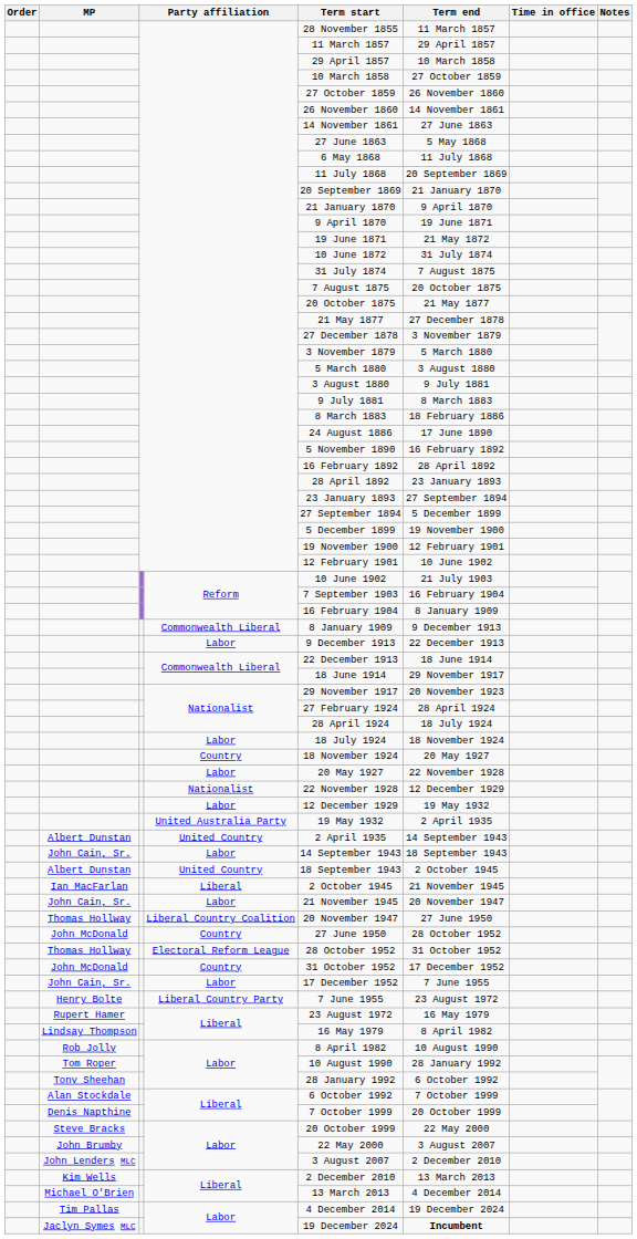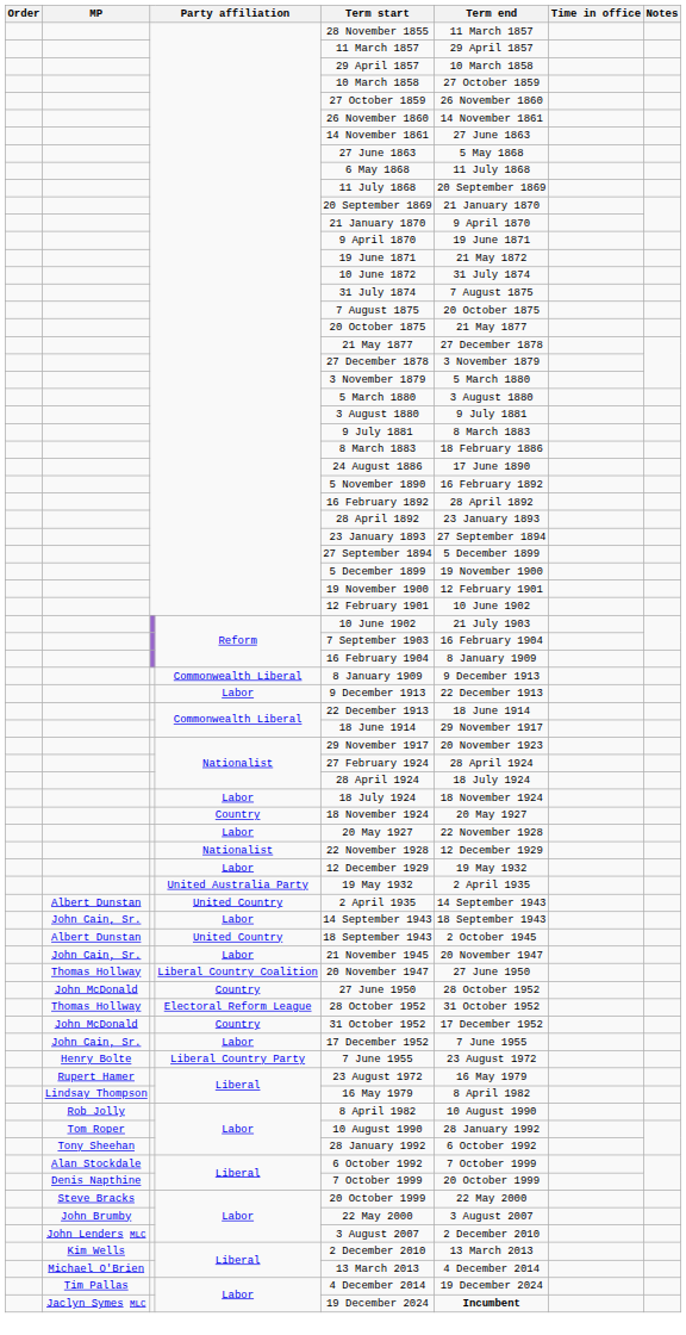 <table class="wikitable sortable" style="text-align:center">
 <tr>
 <th>Order</th>
 <th>MP</th>
 <th colspan="2">Party affiliation</th>
 <th>Term start</th>
 <th>Term end</th>
 <th>Time in office</th>
 <th>Notes</th>
 </tr>
 <tr>
 <td></td>
 <td> </td>
 <td colspan="2" rowspan="34"></td>
 <td>28 November 1855</td>
 <td>11 March 1857</td>
 <td></td>
 <td></td>
 </tr>
 <tr>
 <td></td>
 <td> </td>
 <td>11 March 1857</td>
 <td>29 April 1857</td>
 <td></td>
 <td></td>
 </tr>
 <tr>
 <td></td>
 <td> </td>
 <td>29 April 1857</td>
 <td>10 March 1858</td>
 <td></td>
 <td></td>
 </tr>
 <tr>
 <td></td>
 <td> </td>
 <td>10 March 1858</td>
 <td>27 October 1859</td>
 <td></td>
 <td></td>
 </tr>
 <tr>
 <td></td>
 <td> </td>
 <td>27 October 1859</td>
 <td>26 November 1860</td>
 <td></td>
 <td></td>
 </tr>
 <tr>
 <td></td>
 <td> </td>
 <td>26 November 1860</td>
 <td>14 November 1861</td>
 <td></td>
 <td></td>
 </tr>
 <tr>
 <td></td>
 <td> </td>
 <td>14 November 1861</td>
 <td>27 June 1863</td>
 <td></td>
 <td></td>
 </tr>
 <tr>
 <td></td>
 <td> </td>
 <td>27 June 1863</td>
 <td>5 May 1868</td>
 <td></td>
 <td></td>
 </tr>
 <tr>
 <td></td>
 <td> </td>
 <td>6 May 1868</td>
 <td>11 July 1868</td>
 <td></td>
 <td></td>
 </tr>
 <tr>
 <td></td>
 <td> </td>
 <td>11 July 1868</td>
 <td>20 September 1869</td>
 <td></td>
 <td></td>
 </tr>
 <tr>
 <td></td>
 <td> </td>
 <td>20 September 1869</td>
 <td>21 January 1870</td>
 <td></td>
 <td rowspan="2"></td>
 </tr>
 <tr>
 <td></td>
 <td> </td>
 <td>21 January 1870</td>
 <td>9 April 1870</td>
 <td></td>
 </tr>
 <tr>
 <td></td>
 <td> </td>
 <td>9 April 1870</td>
 <td>19 June 1871</td>
 <td></td>
 <td></td>
 </tr>
 <tr>
 <td></td>
 <td> </td>
 <td>19 June 1871</td>
 <td>21 May 1872</td>
 <td></td>
 <td></td>
 </tr>
 <tr>
 <td></td>
 <td> </td>
 <td>10 June 1872</td>
 <td>31 July 1874</td>
 <td></td>
 <td></td>
 </tr>
 <tr>
 <td></td>
 <td> </td>
 <td>31 July 1874</td>
 <td>7 August 1875</td>
 <td></td>
 <td></td>
 </tr>
 <tr>
 <td></td>
 <td> </td>
 <td>7 August 1875</td>
 <td>20 October 1875</td>
 <td></td>
 <td></td>
 </tr>
 <tr>
 <td></td>
 <td> </td>
 <td>20 October 1875</td>
 <td>21 May 1877</td>
 <td></td>
 <td></td>
 </tr>
 <tr>
 <td></td>
 <td> </td>
 <td>21 May 1877</td>
 <td>27 December 1878</td>
 <td></td>
 <td rowspan="3"></td>
 </tr>
 <tr>
 <td></td>
 <td> </td>
 <td>27 December 1878</td>
 <td>3 November 1879</td>
 <td></td>
 </tr>
 <tr>
 <td></td>
 <td> </td>
 <td>3 November 1879</td>
 <td>5 March 1880</td>
 <td></td>
 </tr>
 <tr>
 <td></td>
 <td> </td>
 <td>5 March 1880</td>
 <td>3 August 1880</td>
 <td></td>
 <td></td>
 </tr>
 <tr>
 <td></td>
 <td> </td>
 <td>3 August 1880</td>
 <td>9 July 1881</td>
 <td></td>
 <td></td>
 </tr>
 <tr>
 <td></td>
 <td> </td>
 <td>9 July 1881</td>
 <td>8 March 1883</td>
 <td></td>
 <td></td>
 </tr>
 <tr>
 <td></td>
 <td> </td>
 <td>8 March 1883</td>
 <td>18 February 1886</td>
 <td></td>
 <td></td>
 </tr>
 <tr>
 <td></td>
 <td> </td>
 <td>24 August 1886</td>
 <td>17 June 1890</td>
 <td></td>
 <td></td>
 </tr>
 <tr>
 <td></td>
 <td> </td>
 <td>5 November 1890</td>
 <td>16 February 1892</td>
 <td></td>
 <td></td>
 </tr>
 <tr>
 <td></td>
 <td> </td>
 <td>16 February 1892</td>
 <td>28 April 1892</td>
 <td></td>
 <td></td>
 </tr>
 <tr>
 <td></td>
 <td> </td>
 <td>28 April 1892</td>
 <td>23 January 1893</td>
 <td></td>
 <td></td>
 </tr>
 <tr>
 <td></td>
 <td> </td>
 <td>23 January 1893</td>
 <td>27 September 1894</td>
 <td></td>
 <td></td>
 </tr>
 <tr>
 <td></td>
 <td> </td>
 <td>27 September 1894</td>
 <td>5 December 1899</td>
 <td></td>
 <td></td>
 </tr>
 <tr>
 <td></td>
 <td> </td>
 <td>5 December 1899</td>
 <td>19 November 1900</td>
 <td></td>
 <td></td>
 </tr>
 <tr>
 <td></td>
 <td> </td>
 <td>19 November 1900</td>
 <td>12 February 1901</td>
 <td></td>
 <td></td>
 </tr>
 <tr>
 <td></td>
 <td> </td>
 <td>12 February 1901</td>
 <td>10 June 1902</td>
 <td></td>
 <td></td>
 </tr>
 <tr>
 <td></td>
 <td> </td>
 <td style="background:#9966CC"></td>
 <td rowspan="3"><a href='#'>Reform</a></td>
 <td>10 June 1902</td>
 <td>21 July 1903</td>
 <td></td>
 <td rowspan="2"></td>
 </tr>
 <tr>
 <td></td>
 <td> </td>
 <td style="background:#9966CC"></td>
 <td>7 September 1903</td>
 <td>16 February 1904</td>
 <td></td>
 </tr>
 <tr>
 <td></td>
 <td> </td>
 <td style="background:#9966CC"></td>
 <td>16 February 1904</td>
 <td>8 January 1909</td>
 <td></td>
 <td></td>
 </tr>
 <tr>
 <td></td>
 <td> </td>
 <td></td>
 <td><a href='#'>Commonwealth Liberal</a></td>
 <td>8 January 1909</td>
 <td>9 December 1913</td>
 <td></td>
 <td></td>
 </tr>
 <tr>
 <td></td>
 <td> </td>
 <td></td>
 <td><a href='#'>Labor</a></td>
 <td>9 December 1913</td>
 <td>22 December 1913</td>
 <td></td>
 <td></td>
 </tr>
 <tr>
 <td></td>
 <td> </td>
 <td></td>
 <td rowspan="2"><a href='#'>Commonwealth Liberal</a></td>
 <td>22 December 1913</td>
 <td>18 June 1914</td>
 <td></td>
 <td></td>
 </tr>
 <tr>
 <td></td>
 <td> </td>
 <td></td>
 <td>18 June 1914</td>
 <td>29 November 1917</td>
 <td></td>
 <td></td>
 </tr>
 <tr>
 <td></td>
 <td> </td>
 <td></td>
 <td rowspan="3"><a href='#'>Nationalist</a></td>
 <td>29 November 1917</td>
 <td>20 November 1923</td>
 <td></td>
 <td></td>
 </tr>
 <tr>
 <td></td>
 <td> </td>
 <td></td>
 <td>27 February 1924</td>
 <td>28 April 1924</td>
 <td></td>
 <td></td>
 </tr>
 <tr>
 <td></td>
 <td> </td>
 <td></td>
 <td>28 April 1924</td>
 <td>18 July 1924</td>
 <td></td>
 <td></td>
 </tr>
 <tr>
 <td></td>
 <td> </td>
 <td></td>
 <td><a href='#'>Labor</a></td>
 <td>18 July 1924</td>
 <td>18 November 1924</td>
 <td></td>
 <td></td>
 </tr>
 <tr>
 <td></td>
 <td> </td>
 <td></td>
 <td><a href='#'>Country</a></td>
 <td>18 November 1924</td>
 <td>20 May 1927</td>
 <td></td>
 <td></td>
 </tr>
 <tr>
 <td></td>
 <td> </td>
 <td></td>
 <td><a href='#'>Labor</a></td>
 <td>20 May 1927</td>
 <td>22 November 1928</td>
 <td></td>
 <td></td>
 </tr>
 <tr>
 <td></td>
 <td> </td>
 <td></td>
 <td><a href='#'>Nationalist</a></td>
 <td>22 November 1928</td>
 <td>12 December 1929</td>
 <td></td>
 <td></td>
 </tr>
 <tr>
 <td></td>
 <td> </td>
 <td></td>
 <td><a href='#'>Labor</a></td>
 <td>12 December 1929</td>
 <td>19 May 1932</td>
 <td></td>
 <td></td>
 </tr>
 <tr>
 <td></td>
 <td> </td>
 <td></td>
 <td><a href='#'>United Australia Party</a></td>
 <td>19 May 1932</td>
 <td>2 April 1935</td>
 <td></td>
 <td></td>
 </tr>
 <tr>
 <td></td>
 <td><a href='#'>Albert Dunstan</a> </td>
 <td></td>
 <td><a href='#'>United Country</a></td>
 <td>2 April 1935</td>
 <td>14 September 1943</td>
 <td></td>
 <td></td>
 </tr>
 <tr>
 <td></td>
 <td><a href='#'>John Cain, Sr.</a> </td>
 <td></td>
 <td><a href='#'>Labor</a></td>
 <td>14 September 1943</td>
 <td>18 September 1943</td>
 <td></td>
 <td></td>
 </tr>
 <tr>
 <td></td>
 <td><a href='#'>Albert Dunstan</a> </td>
 <td></td>
 <td><a href='#'>United Country</a></td>
 <td>18 September 1943</td>
 <td>2 October 1945</td>
 <td></td>
 <td></td>
 </tr>
 <tr>
 <td></td>
-<td><a href='#'>Ian MacFarlan</a> </td>
-<td></td>
-<td><a href='#'>Liberal</a></td>
-<td>2 October 1945</td>
-<td>21 November 1945</td>
-<td></td>
-<td></td>
-</tr>
-<tr>
-<td></td>
 <td><a href='#'>John Cain, Sr.</a> </td>
 <td></td>
 <td><a href='#'>Labor</a></td>
 <td>21 November 1945</td>
 <td>20 November 1947</td>
 <td></td>
 <td></td>
 </tr>
 <tr>
 <td></td>
 <td><a href='#'>Thomas Hollway</a> </td>
 <td></td>
 <td><a href='#'>Liberal Country Coalition</a></td>
 <td>20 November 1947</td>
 <td>27 June 1950</td>
 <td></td>
 <td></td>
 </tr>
 <tr>
 <td></td>
 <td><a href='#'>John McDonald</a> </td>
 <td></td>
 <td><a href='#'>Country</a></td>
 <td>27 June 1950</td>
 <td>28 October 1952</td>
 <td></td>
 <td></td>
 </tr>
 <tr>
 <td></td>
 <td><a href='#'>Thomas Hollway</a> </td>
 <td></td>
 <td><a href='#'>Electoral Reform League</a></td>
 <td>28 October 1952</td>
 <td>31 October 1952</td>
 <td></td>
 <td></td>
 </tr>
 <tr>
 <td></td>
 <td><a href='#'>John McDonald</a> </td>
 <td></td>
 <td><a href='#'>Country</a></td>
 <td>31 October 1952</td>
 <td>17 December 1952</td>
 <td></td>
 <td></td>
 </tr>
 <tr>
 <td></td>
 <td><a href='#'>John Cain, Sr.</a> </td>
 <td></td>
 <td><a href='#'>Labor</a></td>
 <td>17 December 1952</td>
 <td>7 June 1955</td>
 <td></td>
 <td></td>
 </tr>
 <tr>
 <td></td>
 <td><a href='#'>Henry Bolte</a> </td>
 <td></td>
 <td><a href='#'>Liberal Country Party</a></td>
 <td>7 June 1955</td>
 <td>23 August 1972</td>
 <td></td>
 <td></td>
 </tr>
 <tr>
 <td></td>
 <td><a href='#'>Rupert Hamer</a> </td>
 <td></td>
 <td rowspan="2"><a href='#'>Liberal</a></td>
 <td>23 August 1972</td>
 <td>16 May 1979</td>
 <td></td>
 <td></td>
 </tr>
 <tr>
 <td></td>
 <td><a href='#'>Lindsay Thompson</a> </td>
 <td></td>
 <td>16 May 1979</td>
 <td>8 April 1982</td>
 <td></td>
 <td></td>
 </tr>
 <tr>
 <td></td>
 <td><a href='#'>Rob Jolly</a> </td>
 <td></td>
 <td rowspan="3"><a href='#'>Labor</a></td>
 <td>8 April 1982</td>
 <td>10 August 1990</td>
 <td></td>
 <td></td>
 </tr>
 <tr>
 <td></td>
 <td><a href='#'>Tom Roper</a> </td>
 <td></td>
 <td>10 August 1990</td>
 <td>28 January 1992</td>
 <td></td>
 <td rowspan="2"></td>
 </tr>
 <tr>
 <td></td>
 <td><a href='#'>Tony Sheehan</a> </td>
 <td></td>
 <td>28 January 1992</td>
 <td>6 October 1992</td>
 <td></td>
 </tr>
 <tr>
 <td></td>
 <td><a href='#'>Alan Stockdale</a> </td>
 <td></td>
 <td rowspan="2"><a href='#'>Liberal</a></td>
 <td>6 October 1992</td>
 <td>7 October 1999</td>
 <td></td>
 <td rowspan="2"></td>
 </tr>
 <tr>
 <td></td>
 <td><a href='#'>Denis Napthine</a> </td>
 <td></td>
 <td>7 October 1999</td>
 <td>20 October 1999</td>
 <td></td>
 </tr>
 <tr>
 <td></td>
 <td><a href='#'>Steve Bracks</a> </td>
 <td></td>
 <td rowspan="3"><a href='#'>Labor</a></td>
 <td>20 October 1999</td>
 <td>22 May 2000</td>
 <td></td>
 <td></td>
 </tr>
 <tr>
 <td></td>
 <td><a href='#'>John Brumby</a> </td>
 <td></td>
 <td>22 May 2000</td>
 <td>3 August 2007</td>
 <td></td>
 <td></td>
 </tr>
 <tr>
 <td></td>
 <td><a href='#'>John Lenders</a> <a href='#'><small>MLC</small></a></td>
 <td></td>
 <td>3 August 2007</td>
 <td>2 December 2010</td>
 <td></td>
 <td></td>
 </tr>
 <tr>
 <td></td>
 <td><a href='#'>Kim Wells</a> </td>
 <td></td>
 <td rowspan="2"><a href='#'>Liberal</a></td>
 <td>2 December 2010</td>
 <td>13 March 2013</td>
 <td></td>
 <td></td>
 </tr>
 <tr>
 <td></td>
 <td><a href='#'>Michael O'Brien</a> </td>
 <td></td>
 <td>13 March 2013</td>
 <td>4 December 2014</td>
 <td></td>
 <td></td>
 </tr>
 <tr>
 <td></td>
 <td><a href='#'>Tim Pallas</a> </td>
 <td></td>
 <td rowspan="2"><a href='#'>Labor</a></td>
 <td>4 December 2014</td>
 <td>19 December 2024</td>
 <td></td>
 <td></td>
 </tr>
 <tr>
 <td></td>
 <td><a href='#'>Jaclyn Symes</a> <a href='#'><small>MLC</small></a></td>
 <td></td>
 <td>19 December 2024</td>
 <td><strong>Incumbent</strong></td>
 <td></td>
 <td></td>
 </tr>
 </table>
